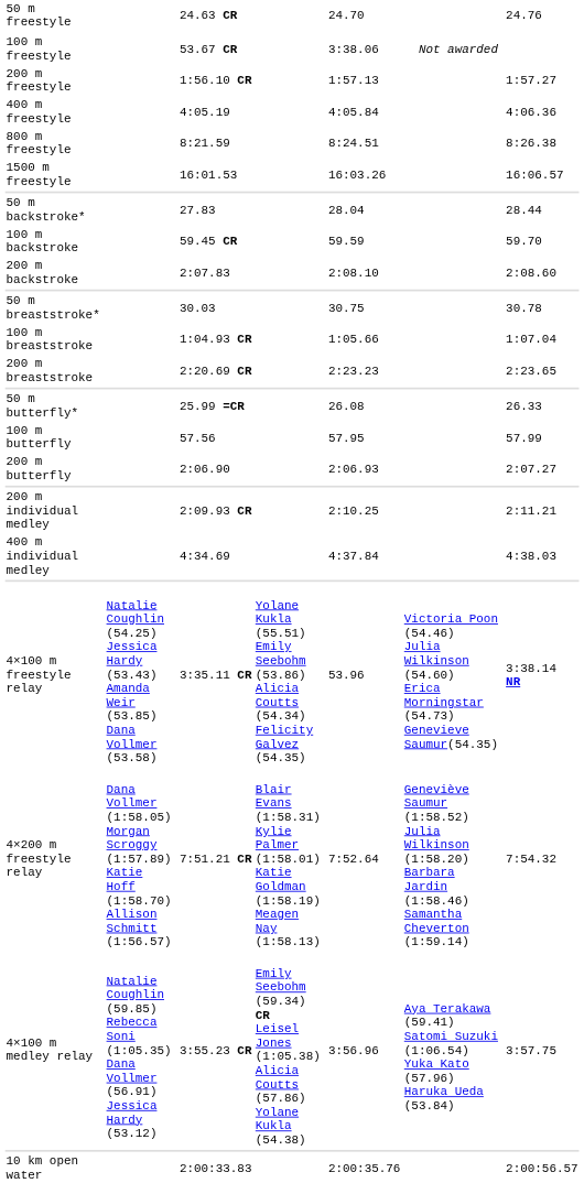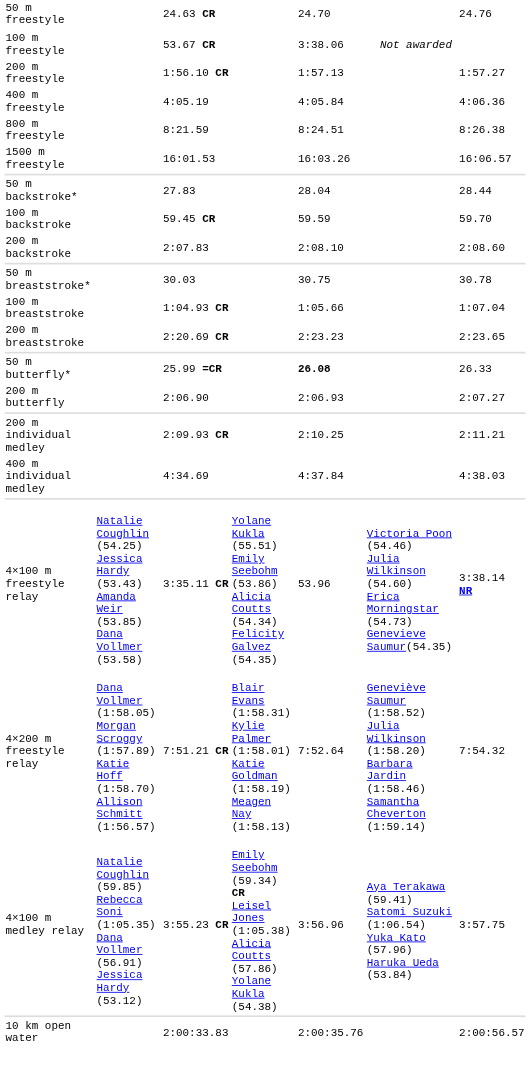 <table>
 <tr>
 <td>50 m freestyle <br></td>
 <td></td>
 <td>24.63 <strong>CR</strong></td>
 <td></td>
 <td>24.70</td>
 <td></td>
 <td>24.76</td>
 </tr>
 <tr>
 </tr>
 <tr>
 <td>100 m freestyle <br></td>
 <td></td>
 <td>53.67 <strong>CR</strong></td>
 <td> <br> </td>
 <td>3:38.06<br></td>
 <td colspan=2>  <em>Not awarded</em>  </td>
 </tr>
 <tr>
 <td>200 m freestyle <br></td>
 <td></td>
 <td>1:56.10 <strong>CR</strong></td>
 <td></td>
 <td>1:57.13</td>
 <td></td>
 <td>1:57.27</td>
 </tr>
 <tr>
 <td>400 m freestyle <br></td>
 <td></td>
 <td>4:05.19</td>
 <td></td>
 <td>4:05.84</td>
 <td></td>
 <td>4:06.36</td>
 </tr>
 <tr>
 <td>800 m freestyle <br></td>
 <td></td>
 <td>8:21.59</td>
 <td></td>
 <td>8:24.51</td>
 <td></td>
 <td>8:26.38</td>
 </tr>
 <tr>
 <td>1500 m freestyle <br></td>
 <td></td>
 <td>16:01.53</td>
 <td></td>
 <td>16:03.26</td>
 <td></td>
 <td>16:06.57</td>
 </tr>
 <tr bgcolor=#DDDDDD>
 <td colspan=7></td>
 </tr>
 <tr>
 <td>50 m backstroke* <br></td>
 <td></td>
 <td>27.83</td>
 <td></td>
 <td>28.04</td>
 <td> <br> <br> </td>
 <td>28.44</td>
 </tr>
 <tr>
 <td>100 m backstroke <br></td>
 <td></td>
 <td>59.45 <strong>CR</strong></td>
 <td></td>
 <td>59.59</td>
 <td></td>
 <td>59.70</td>
 </tr>
 <tr>
 <td>200 m backstroke <br></td>
 <td></td>
 <td>2:07.83</td>
 <td></td>
 <td>2:08.10</td>
 <td></td>
 <td>2:08.60</td>
 </tr>
 <tr bgcolor=#DDDDDD>
 <td colspan=7></td>
 </tr>
 <tr>
 <td>50 m breaststroke* <br></td>
 <td></td>
 <td>30.03</td>
 <td></td>
 <td>30.75</td>
 <td></td>
 <td>30.78</td>
 </tr>
 <tr>
 <td>100 m breaststroke <br></td>
 <td></td>
 <td>1:04.93 <strong>CR</strong></td>
 <td></td>
 <td>1:05.66</td>
 <td></td>
 <td>1:07.04</td>
 </tr>
 <tr>
 <td>200 m breaststroke <br></td>
 <td></td>
 <td>2:20.69 <strong>CR</strong></td>
 <td></td>
 <td>2:23.23</td>
 <td></td>
 <td>2:23.65</td>
 </tr>
 <tr bgcolor=#DDDDDD>
 <td colspan=7></td>
 </tr>
 <tr>
 <td>50 m butterfly* <br></td>
 <td></td>
 <td>25.99 <strong>=CR</strong></td>
 <td></td>
-<td>26.08</td>
+<td><strong>26.08</strong></td>
 <td></td>
 <td>26.33</td>
-</tr>
-<tr>
-<td>100 m butterfly <br></td>
-<td></td>
-<td>57.56</td>
-<td></td>
-<td>57.95</td>
-<td></td>
-<td>57.99</td>
 </tr>
 <tr>
 <td>200 m butterfly <br></td>
 <td></td>
 <td>2:06.90</td>
 <td></td>
 <td>2:06.93</td>
 <td></td>
 <td>2:07.27</td>
 </tr>
 <tr bgcolor=#DDDDDD>
 <td colspan=7></td>
 </tr>
 <tr>
 <td>200 m individual medley <br></td>
 <td></td>
 <td>2:09.93 <strong>CR</strong></td>
 <td></td>
 <td>2:10.25</td>
 <td></td>
 <td>2:11.21</td>
 </tr>
 <tr>
 <td>400 m individual medley <br></td>
 <td></td>
 <td>4:34.69</td>
 <td></td>
 <td>4:37.84</td>
 <td></td>
 <td>4:38.03</td>
 </tr>
 <tr bgcolor=#DDDDDD>
 <td colspan=7></td>
 </tr>
 <tr>
 <td>4×100 m freestyle relay <br></td>
 <td><strong></strong><br><a href='#'>Natalie Coughlin</a> (54.25)<br><a href='#'>Jessica Hardy</a> (53.43)<br><a href='#'>Amanda Weir</a> (53.85)<br><a href='#'>Dana Vollmer</a> (53.58)</td>
 <td>3:35.11 <strong>CR</strong><br></td>
 <td><strong></strong><br><a href='#'>Yolane Kukla</a> (55.51)<br><a href='#'>Emily Seebohm</a> (53.86)<br><a href='#'>Alicia Coutts</a> (54.34)<br><a href='#'>Felicity Galvez</a> (54.35)</td>
 <td>53.96</td>
 <td><strong></strong><br><a href='#'>Victoria Poon</a> (54.46)<br><a href='#'>Julia Wilkinson</a> (54.60)<br><a href='#'>Erica Morningstar</a> (54.73)<br><a href='#'>Genevieve Saumur</a>(54.35)</td>
 <td>3:38.14<br><strong><a href='#'>NR</a></strong></td>
 </tr>
 <tr>
 <td>4×200 m freestyle relay <br></td>
 <td><strong></strong><br><a href='#'>Dana Vollmer</a> (1:58.05)<br><a href='#'>Morgan Scroggy</a> (1:57.89)<br><a href='#'>Katie Hoff</a> (1:58.70)<br><a href='#'>Allison Schmitt</a> (1:56.57)</td>
 <td>7:51.21 <strong>CR</strong><br></td>
 <td><strong></strong><br><a href='#'>Blair Evans</a> (1:58.31)<br><a href='#'>Kylie Palmer</a> (1:58.01)<br><a href='#'>Katie Goldman</a> (1:58.19)<br><a href='#'>Meagen Nay</a> (1:58.13)</td>
 <td>7:52.64<br></td>
 <td><strong></strong><br><a href='#'>Geneviève Saumur</a> (1:58.52)<br><a href='#'>Julia Wilkinson</a> (1:58.20)<br><a href='#'>Barbara Jardin</a> (1:58.46)<br><a href='#'>Samantha Cheverton</a> (1:59.14)</td>
 <td>7:54.32<br></td>
 </tr>
 <tr>
 <td>4×100 m medley relay <br></td>
 <td><strong></strong><br><a href='#'>Natalie Coughlin</a> (59.85)<br><a href='#'>Rebecca Soni</a> (1:05.35)<br><a href='#'>Dana Vollmer</a> (56.91)<br><a href='#'>Jessica Hardy</a> (53.12)</td>
 <td>3:55.23 <strong>CR</strong><br></td>
 <td><strong></strong><br><a href='#'>Emily Seebohm</a> (59.34) <strong>CR</strong><br><a href='#'>Leisel Jones</a> (1:05.38)<br><a href='#'>Alicia Coutts</a> (57.86)<br><a href='#'>Yolane Kukla</a> (54.38)</td>
 <td>3:56.96<br></td>
 <td><strong></strong><br><a href='#'>Aya Terakawa</a> (59.41)<br><a href='#'>Satomi Suzuki</a> (1:06.54)<br><a href='#'>Yuka Kato</a> (57.96)<br><a href='#'>Haruka Ueda</a> (53.84)</td>
 <td>3:57.75<br></td>
 </tr>
 <tr bgcolor=#DDDDDD>
 <td colspan=7></td>
 </tr>
 <tr>
 <td>10 km open water <br></td>
 <td></td>
 <td>2:00:33.83</td>
 <td></td>
 <td>2:00:35.76</td>
 <td></td>
 <td>2:00:56.57</td>
 </tr>
 </table>
